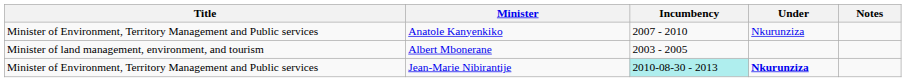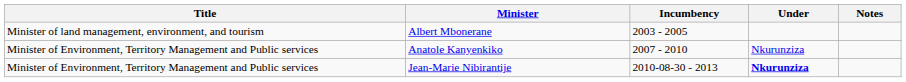 <table class="wikitable" style="width:100%;">
 <tr>
 <th>Title</th>
 <th style="width:25%;"><a href='#'>Minister</a></th>
 <th style="width:160px;">Incumbency</th>
 <th style="width:10%;">Under</th>
 <th style="width:7%;">Notes</th>
-</tr>
-<tr>
-<td>Minister of Environment, Territory Management and Public services</td>
-<td><a href='#'>Anatole Kanyenkiko</a></td>
-<td>2007 - 2010</td>
-<td><a href='#'>Nkurunziza</a></td>
-<td></td>
 </tr>
 <tr>
 <td>Minister of land management, environment, and tourism</td>
 <td><a href='#'>Albert Mbonerane</a></td>
 <td>2003 - 2005</td>
 <td></td>
 <td></td>
 </tr>
 <tr>
 <td>Minister of Environment, Territory Management and Public services</td>
+<td><a href='#'>Anatole Kanyenkiko</a></td>
+<td>2007 - 2010</td>
+<td><a href='#'>Nkurunziza</a></td>
+<td></td>
+</tr>
+<tr>
+<td>Minister of Environment, Territory Management and Public services</td>
 <td><a href='#'>Jean-Marie Nibirantije</a></td>
-<td style="background: paleturquoise;">2010-08-30 - 2013</td>
+<td>2010-08-30 - 2013</td>
 <td><strong><a href='#'>Nkurunziza</a></strong></td>
 <td></td>
 </tr>
 </table>
